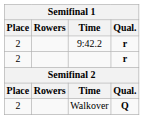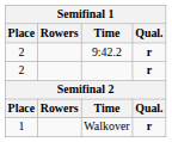 <table class=wikitable style="text-align:center">
 <tr>
 <th colspan=4>Semifinal 1</th>
 </tr>
 <tr>
 <th>Place</th>
 <th>Rowers</th>
 <th>Time</th>
 <th>Qual.</th>
 </tr>
 <tr>
 <td>2</td>
 <td align=left> <br> </td>
 <td>9:42.2</td>
 <td><strong>r</strong></td>
 </tr>
 <tr>
 <td>2</td>
 <td align=left> <br> </td>
 <td></td>
 <td><strong>r</strong></td>
 </tr>
 <tr>
 <th colspan=4>Semifinal 2</th>
 </tr>
 <tr>
 <th>Place</th>
 <th>Rowers</th>
 <th>Time</th>
 <th>Qual.</th>
 </tr>
 <tr>
-<td>2</td>
+<td>1</td>
 <td align=left> <br> </td>
 <td>Walkover</td>
-<td><strong>Q</strong></td>
+<td><strong>r</strong></td>
 </tr>
 </table>
